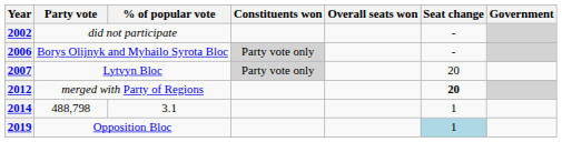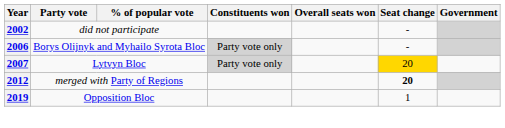 <table class="wikitable" style="text-align:center">
 <tr>
 <th>Year</th>
 <th>Party vote</th>
 <th>% of popular vote</th>
 <th>Constituents won</th>
 <th>Overall seats won</th>
 <th>Seat change</th>
 <th rowspan=1>Government</th>
 </tr>
 <tr>
 <th><a href='#'>2002</a></th>
 <td colspan=2><em>did not participate</em></td>
 <td></td>
 <td></td>
 <td>-</td>
 <td bgcolor="lightgrey"></td>
 </tr>
 <tr>
 <th><a href='#'>2006</a></th>
 <td colspan=2><a href='#'>Borys Olijnyk and Myhailo Syrota Bloc</a></td>
 <td bgcolor="lightgrey">Party vote only</td>
 <td></td>
 <td>-</td>
 <td bgcolor="lightgrey"></td>
 </tr>
 <tr>
 <th><a href='#'>2007</a></th>
 <td colspan=2><a href='#'>Lytvyn Bloc</a></td>
 <td bgcolor="lightgrey">Party vote only</td>
 <td></td>
-<td> 20</td>
+<td style="background: gold;"> 20</td>
 <td></td>
 </tr>
 <tr>
 <th><a href='#'>2012</a></th>
 <td colspan=2><em>merged with</em> <a href='#'>Party of Regions</a></td>
 <td></td>
 <td></td>
 <td><strong> 20</strong></td>
 <td bgcolor="lightgrey"></td>
 </tr>
 <tr>
-<th><a href='#'>2014</a></th>
-<td>488,798</td>
-<td>3.1</td>
+<th><a href='#'>2019</a></th>
+<td colspan=2><a href='#'>Opposition Bloc</a></td>
 <td></td>
 <td></td>
 <td> 1</td>
 <td></td>
 </tr>
-<tr>
-<th><a href='#'>2019</a></th>
-<td colspan=2><a href='#'>Opposition Bloc</a></td>
-<td></td>
-<td></td>
-<td style="background: lightblue;"> 1</td>
-<td></td>
-</tr>
 </table>
